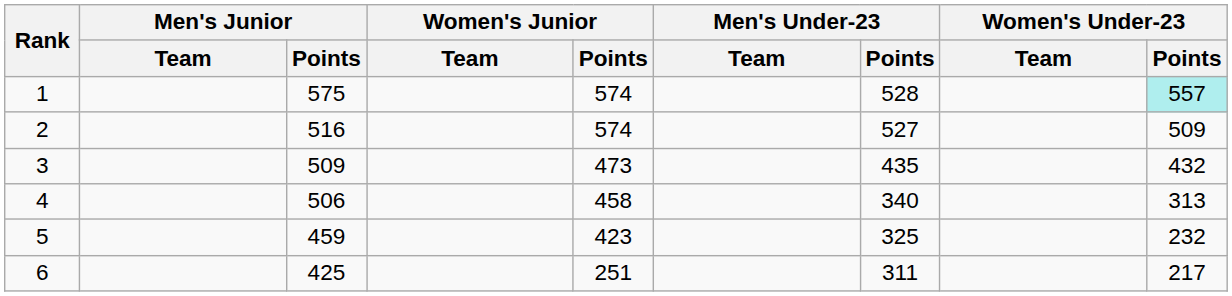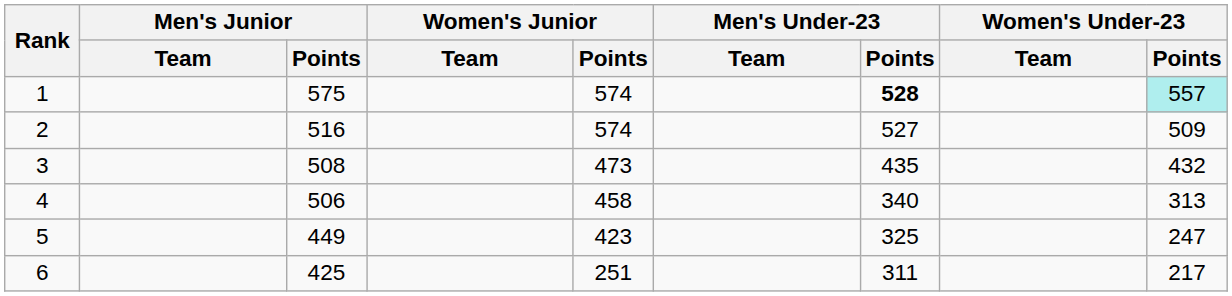 <table class="wikitable" style="text-align:center;">
 <tr>
 <th width=50 rowspan="2">Rank</th>
 <th colspan="2">Men's Junior</th>
 <th colspan="2">Women's Junior</th>
 <th colspan="2">Men's Under-23</th>
 <th colspan="2">Women's Under-23</th>
 </tr>
 <tr>
 <th width=200>Team</th>
 <th width=50>Points</th>
 <th width=200>Team</th>
 <th width=50>Points</th>
 <th width=200>Team</th>
 <th width=50>Points</th>
 <th width=200>Team</th>
 <th width=50>Points</th>
 </tr>
 <tr>
 <td>1</td>
 <td align="left"></td>
 <td>575</td>
 <td align="left"></td>
 <td>574</td>
 <td align="left"></td>
-<td>528</td>
+<td><strong>528</strong></td>
 <td align="left"></td>
 <td style="background: paleturquoise;">557</td>
 </tr>
 <tr>
 <td>2</td>
 <td align="left"></td>
 <td>516</td>
 <td align="left"></td>
 <td>574</td>
 <td align="left"></td>
 <td>527</td>
 <td align="left"></td>
 <td>509</td>
 </tr>
 <tr>
 <td>3</td>
 <td align="left"></td>
-<td>509</td>
+<td>508</td>
 <td align="left"></td>
 <td>473</td>
 <td align="left"></td>
 <td>435</td>
 <td align="left"></td>
 <td>432</td>
 </tr>
 <tr>
 <td>4</td>
 <td align="left"></td>
 <td>506</td>
 <td align="left"></td>
 <td>458</td>
 <td align="left"></td>
 <td>340</td>
 <td align="left"></td>
 <td>313</td>
 </tr>
 <tr>
 <td>5</td>
 <td align="left"></td>
-<td>459</td>
+<td>449</td>
 <td align="left"></td>
 <td>423</td>
 <td align="left"></td>
 <td>325</td>
 <td align="left"></td>
-<td>232</td>
+<td>247</td>
 </tr>
 <tr>
 <td>6</td>
 <td align="left"></td>
 <td>425</td>
 <td align="left"></td>
 <td>251</td>
 <td align="left"></td>
 <td>311</td>
 <td align="left"></td>
 <td>217</td>
 </tr>
 </table>
